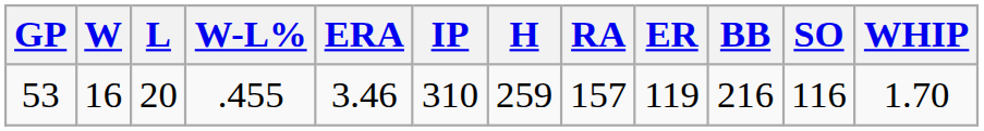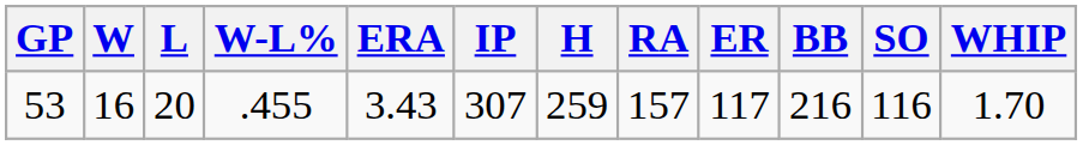 <table class="wikitable">
 <tr>
 <th><a href='#'>GP</a></th>
 <th><a href='#'>W</a></th>
 <th><a href='#'>L</a></th>
 <th><a href='#'>W-L%</a></th>
 <th><a href='#'>ERA</a></th>
 <th><a href='#'>IP</a></th>
 <th><a href='#'>H</a></th>
 <th><a href='#'>RA</a></th>
 <th><a href='#'>ER</a></th>
 <th><a href='#'>BB</a></th>
 <th><a href='#'>SO</a></th>
 <th><a href='#'>WHIP</a></th>
 </tr>
 <tr align=center>
 <td>53</td>
 <td>16</td>
 <td>20</td>
 <td>.455</td>
-<td>3.46</td>
-<td>310</td>
+<td>3.43</td>
+<td>307</td>
 <td>259</td>
 <td>157</td>
-<td>119</td>
+<td>117</td>
 <td>216</td>
 <td>116</td>
 <td>1.70</td>
 </tr>
 </table>
